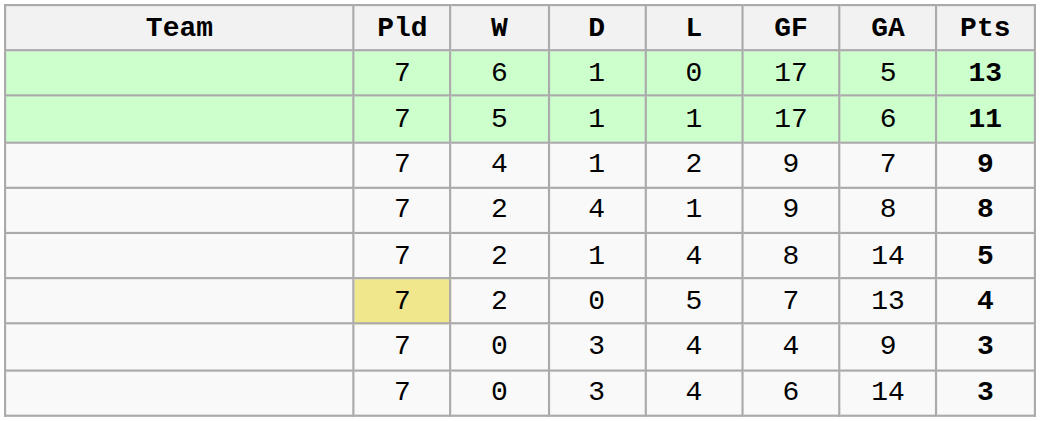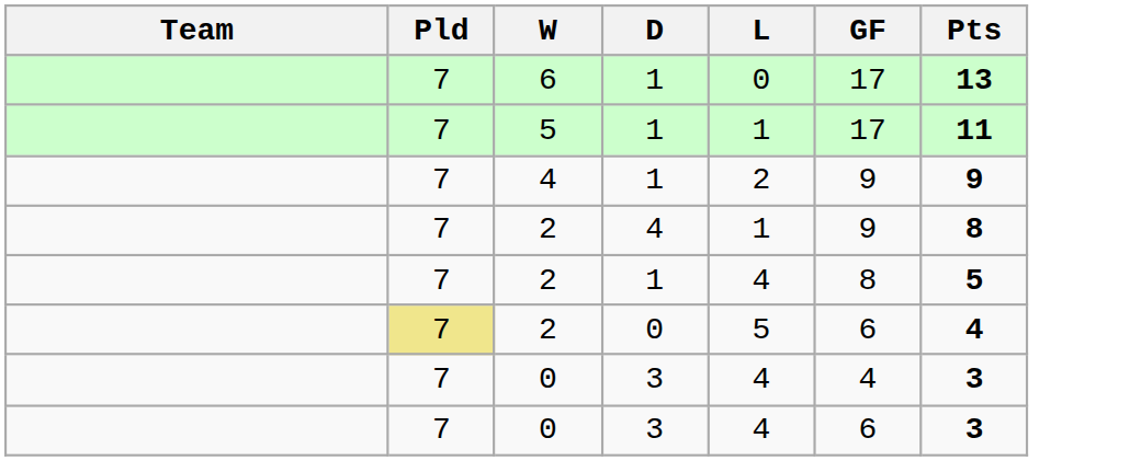 <table class="wikitable" style="text-align:center">
 <tr>
 <th style="width:12em">Team</th>
 <th style="width:3em">Pld</th>
 <th style="width:3em">W</th>
 <th style="width:3em">D</th>
 <th style="width:3em">L</th>
 <th style="width:3em">GF</th>
-<th style="width:3em">GA</th>
 <th style="width:3em">Pts</th>
 </tr>
 <tr style="background:#ccffcc;">
 <td align=left></td>
 <td>7</td>
 <td>6</td>
 <td>1</td>
 <td>0</td>
 <td>17</td>
-<td>5</td>
 <td><strong>13</strong></td>
 </tr>
 <tr style="background:#ccffcc;">
 <td align=left></td>
 <td>7</td>
 <td>5</td>
 <td>1</td>
 <td>1</td>
 <td>17</td>
-<td>6</td>
 <td><strong>11</strong></td>
 </tr>
 <tr>
 <td align=left></td>
 <td>7</td>
 <td>4</td>
 <td>1</td>
 <td>2</td>
 <td>9</td>
-<td>7</td>
 <td><strong>9</strong></td>
 </tr>
 <tr>
 <td align=left></td>
 <td>7</td>
 <td>2</td>
 <td>4</td>
 <td>1</td>
 <td>9</td>
-<td>8</td>
 <td><strong>8</strong></td>
 </tr>
 <tr>
 <td align=left></td>
 <td>7</td>
 <td>2</td>
 <td>1</td>
 <td>4</td>
 <td>8</td>
-<td>14</td>
 <td><strong>5</strong></td>
 </tr>
 <tr>
 <td align=left></td>
 <td style="background: khaki;">7</td>
 <td>2</td>
 <td>0</td>
 <td>5</td>
-<td>7</td>
-<td>13</td>
+<td>6</td>
 <td><strong>4</strong></td>
 </tr>
 <tr>
 <td align=left></td>
 <td>7</td>
 <td>0</td>
 <td>3</td>
 <td>4</td>
 <td>4</td>
-<td>9</td>
 <td><strong>3</strong></td>
 </tr>
 <tr>
 <td align=left></td>
 <td>7</td>
 <td>0</td>
 <td>3</td>
 <td>4</td>
 <td>6</td>
-<td>14</td>
 <td><strong>3</strong></td>
 </tr>
 </table>
